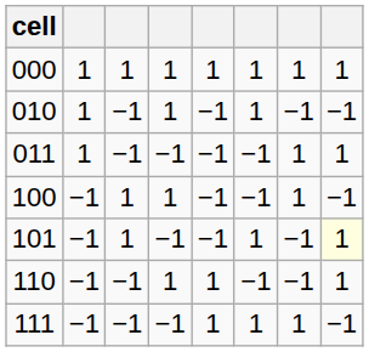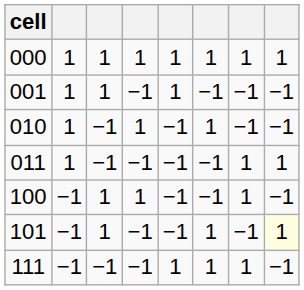 <table class="wikitable defaultright col1center col2center col3center sortable" style="text-align: center; margin: auto; margin-top: 5px">
 <tr>
 <th>cell</th>
 <th></th>
 <th></th>
 <th></th>
 <th></th>
 <th></th>
 <th></th>
 <th></th>
 </tr>
 <tr>
 <td>000</td>
 <td>1</td>
 <td>1</td>
 <td>1</td>
 <td>1</td>
 <td>1</td>
 <td>1</td>
 <td>1</td>
+</tr>
+<tr>
+<td>001</td>
+<td>1</td>
+<td>1</td>
+<td>−1</td>
+<td>1</td>
+<td>−1</td>
+<td>−1</td>
+<td>−1</td>
 </tr>
 <tr>
 <td>010</td>
 <td>1</td>
 <td>−1</td>
 <td>1</td>
 <td>−1</td>
 <td>1</td>
 <td>−1</td>
 <td>−1</td>
 </tr>
 <tr>
 <td>011</td>
 <td>1</td>
 <td>−1</td>
 <td>−1</td>
 <td>−1</td>
 <td>−1</td>
 <td>1</td>
 <td>1</td>
 </tr>
 <tr>
 <td>100</td>
 <td>−1</td>
 <td>1</td>
 <td>1</td>
 <td>−1</td>
 <td>−1</td>
 <td>1</td>
 <td>−1</td>
 </tr>
 <tr>
 <td>101</td>
 <td>−1</td>
 <td>1</td>
 <td>−1</td>
 <td>−1</td>
 <td>1</td>
 <td>−1</td>
 <td style="background: lightyellow;">1</td>
 </tr>
 <tr>
-<td>110</td>
-<td>−1</td>
-<td>−1</td>
-<td>1</td>
-<td>1</td>
-<td>−1</td>
-<td>−1</td>
-<td>1</td>
-</tr>
-<tr>
 <td>111</td>
 <td>−1</td>
 <td>−1</td>
 <td>−1</td>
 <td>1</td>
 <td>1</td>
 <td>1</td>
 <td>−1</td>
 </tr>
 </table>
